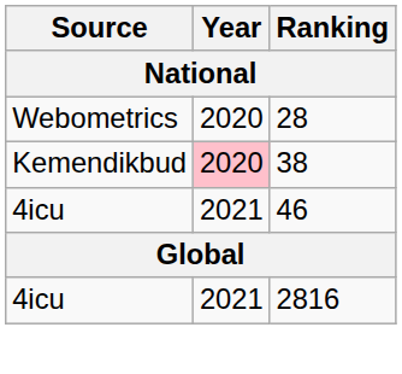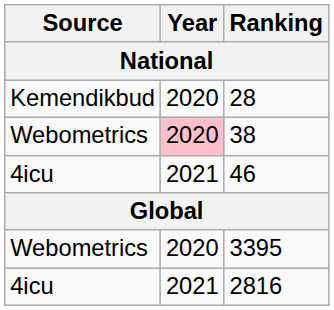 <table class="wikitable">
 <tr>
 <th>Source</th>
 <th>Year</th>
 <th>Ranking</th>
 </tr>
 <tr>
 <th colspan="3">National</th>
 </tr>
 <tr>
-<td>Webometrics</td>
+<td>Kemendikbud</td>
 <td>2020</td>
 <td>28</td>
 </tr>
 <tr>
-<td>Kemendikbud</td>
+<td>Webometrics</td>
 <td style="background: pink;">2020</td>
 <td>38</td>
 </tr>
 <tr>
 <td>4icu</td>
 <td>2021</td>
 <td>46</td>
 </tr>
 <tr>
 <th colspan="3">Global</th>
 </tr>
 <tr>
+<td>Webometrics</td>
+<td>2020</td>
+<td>3395</td>
+</tr>
+<tr>
 <td>4icu</td>
 <td>2021</td>
 <td>2816</td>
 </tr>
 </table>
